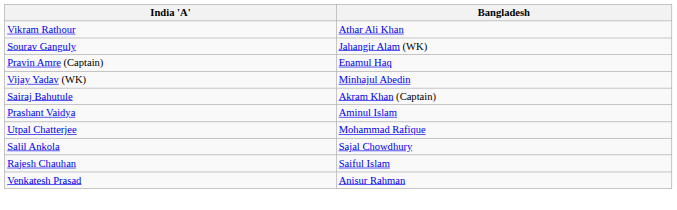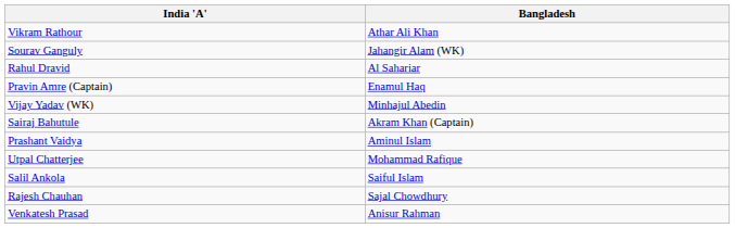 <table class="wikitable"  style="margin:1em auto 1em auto; width:80%;">
 <tr>
 <th>India 'A'</th>
 <th>Bangladesh</th>
 </tr>
 <tr style="text-align:left;">
 <td><a href='#'>Vikram Rathour</a></td>
 <td><a href='#'>Athar Ali Khan</a></td>
 </tr>
 <tr style="text-align:left;">
 <td><a href='#'>Sourav Ganguly</a></td>
 <td><a href='#'>Jahangir Alam</a> (WK)</td>
+</tr>
+<tr style="text-align:left;">
+<td><a href='#'>Rahul Dravid</a></td>
+<td><a href='#'>Al Sahariar</a></td>
 </tr>
 <tr style="text-align:left;">
 <td><a href='#'>Pravin Amre</a> (Captain)</td>
 <td><a href='#'>Enamul Haq</a></td>
 </tr>
 <tr style="text-align:left;">
 <td><a href='#'>Vijay Yadav</a> (WK)</td>
 <td><a href='#'>Minhajul Abedin</a></td>
 </tr>
 <tr style="text-align:left;">
 <td><a href='#'>Sairaj Bahutule</a></td>
 <td><a href='#'>Akram Khan</a> (Captain)</td>
 </tr>
 <tr style="text-align:left;">
 <td><a href='#'>Prashant Vaidya</a></td>
 <td><a href='#'>Aminul Islam</a></td>
 </tr>
 <tr style="text-align:left;">
 <td><a href='#'>Utpal Chatterjee</a></td>
 <td><a href='#'>Mohammad Rafique</a></td>
 </tr>
 <tr style="text-align:left;">
 <td><a href='#'>Salil Ankola</a></td>
-<td><a href='#'>Sajal Chowdhury</a></td>
+<td><a href='#'>Saiful Islam</a></td>
 </tr>
 <tr style="text-align:left;">
 <td><a href='#'>Rajesh Chauhan</a></td>
-<td><a href='#'>Saiful Islam</a></td>
+<td><a href='#'>Sajal Chowdhury</a></td>
 </tr>
 <tr style="text-align:left;">
 <td><a href='#'>Venkatesh Prasad</a></td>
 <td><a href='#'>Anisur Rahman</a></td>
 </tr>
 </table>
